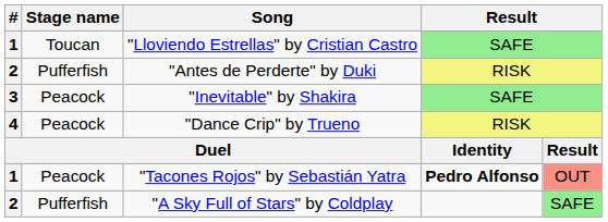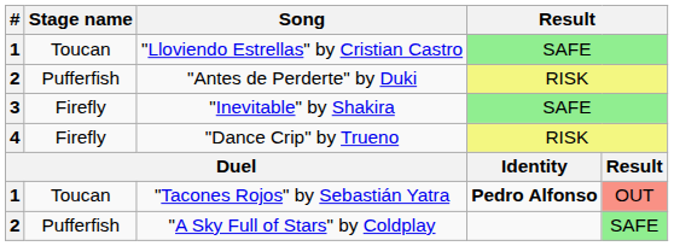 <table class="wikitable plainrowheaders" style="text-align: center;">
 <tr>
 <th>#</th>
 <th>Stage name</th>
 <th>Song</th>
 <th colspan="2">Result</th>
 </tr>
 <tr>
 <th>1</th>
 <td>Toucan</td>
 <td>"<a href='#'>Lloviendo Estrellas</a>" by <a href='#'>Cristian Castro</a></td>
 <td colspan="2" bgcolor="lightgreen">SAFE</td>
 </tr>
 <tr>
 <th>2</th>
 <td>Pufferfish</td>
 <td>"Antes de Perderte" by <a href='#'>Duki</a></td>
 <td colspan="2" bgcolor="#F3F781">RISK</td>
 </tr>
 <tr>
 <th>3</th>
-<td>Peacock</td>
+<td>Firefly</td>
 <td>"<a href='#'>Inevitable</a>" by <a href='#'>Shakira</a></td>
 <td colspan="2" bgcolor="lightgreen">SAFE</td>
 </tr>
 <tr>
 <th>4</th>
-<td>Peacock</td>
+<td>Firefly</td>
 <td>"Dance Crip" by <a href='#'>Trueno</a></td>
 <td colspan="2" bgcolor="#F3F781">RISK</td>
 </tr>
 <tr>
 <th colspan="3">Duel</th>
 <th>Identity</th>
 <th>Result</th>
 </tr>
 <tr>
 <th>1</th>
-<td>Peacock</td>
+<td>Toucan</td>
 <td>"<a href='#'>Tacones Rojos</a>" by <a href='#'>Sebastián Yatra</a></td>
 <td><strong>Pedro Alfonso</strong></td>
 <td bgcolor="#F99185">OUT</td>
 </tr>
 <tr>
 <th>2</th>
 <td>Pufferfish</td>
 <td>"<a href='#'>A Sky Full of Stars</a>" by <a href='#'>Coldplay</a></td>
 <td></td>
 <td bgcolor="lightgreen">SAFE</td>
 </tr>
 </table>
